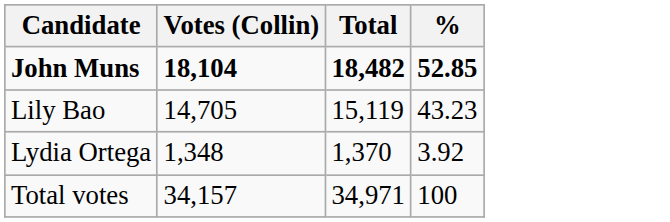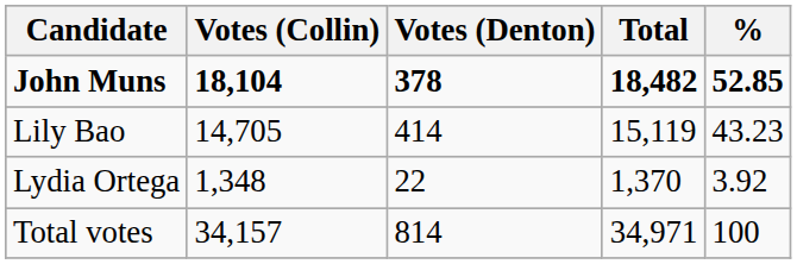 <table class="wikitable">
 <tr>
 <th>Candidate</th>
 <th>Votes (Collin)</th>
+<th>Votes (Denton)</th>
 <th>Total</th>
 <th>%</th>
 </tr>
 <tr>
 <td><strong>John Muns</strong></td>
 <td><strong>18,104</strong></td>
+<td><strong>378</strong></td>
 <td><strong>18,482</strong></td>
 <td><strong>52.85</strong></td>
 </tr>
 <tr>
 <td>Lily Bao</td>
 <td>14,705</td>
+<td>414</td>
 <td>15,119</td>
 <td>43.23</td>
 </tr>
 <tr>
 <td>Lydia Ortega</td>
 <td>1,348</td>
+<td>22</td>
 <td>1,370</td>
 <td>3.92</td>
 </tr>
 <tr>
 <td>Total votes</td>
 <td>34,157</td>
+<td>814</td>
 <td>34,971</td>
 <td>100</td>
 </tr>
 </table>
